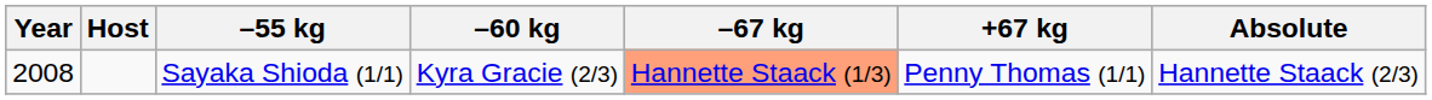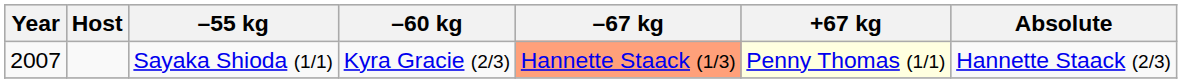 <table class="wikitable sortable" style="font-size: 90%">
 <tr>
 <th>Year</th>
 <th>Host</th>
 <th>–55 kg</th>
 <th>–60 kg</th>
 <th>–67 kg</th>
 <th>+67 kg</th>
 <th>Absolute</th>
 </tr>
 <tr>
-<td>2008</td>
+<td>2007</td>
 <td></td>
 <td> <a href='#'>Sayaka Shioda</a> <small>(1/1)</small></td>
 <td> <a href='#'>Kyra Gracie</a> <small>(2/3)</small></td>
 <td style="background: lightsalmon;"> <a href='#'>Hannette Staack</a> <small>(1/3)</small></td>
-<td> <a href='#'>Penny Thomas</a> <small>(1/1)</small></td>
+<td style="background: lightyellow;"> <a href='#'>Penny Thomas</a> <small>(1/1)</small></td>
 <td> <a href='#'>Hannette Staack</a> <small>(2/3)</small></td>
 </tr>
 </table>
